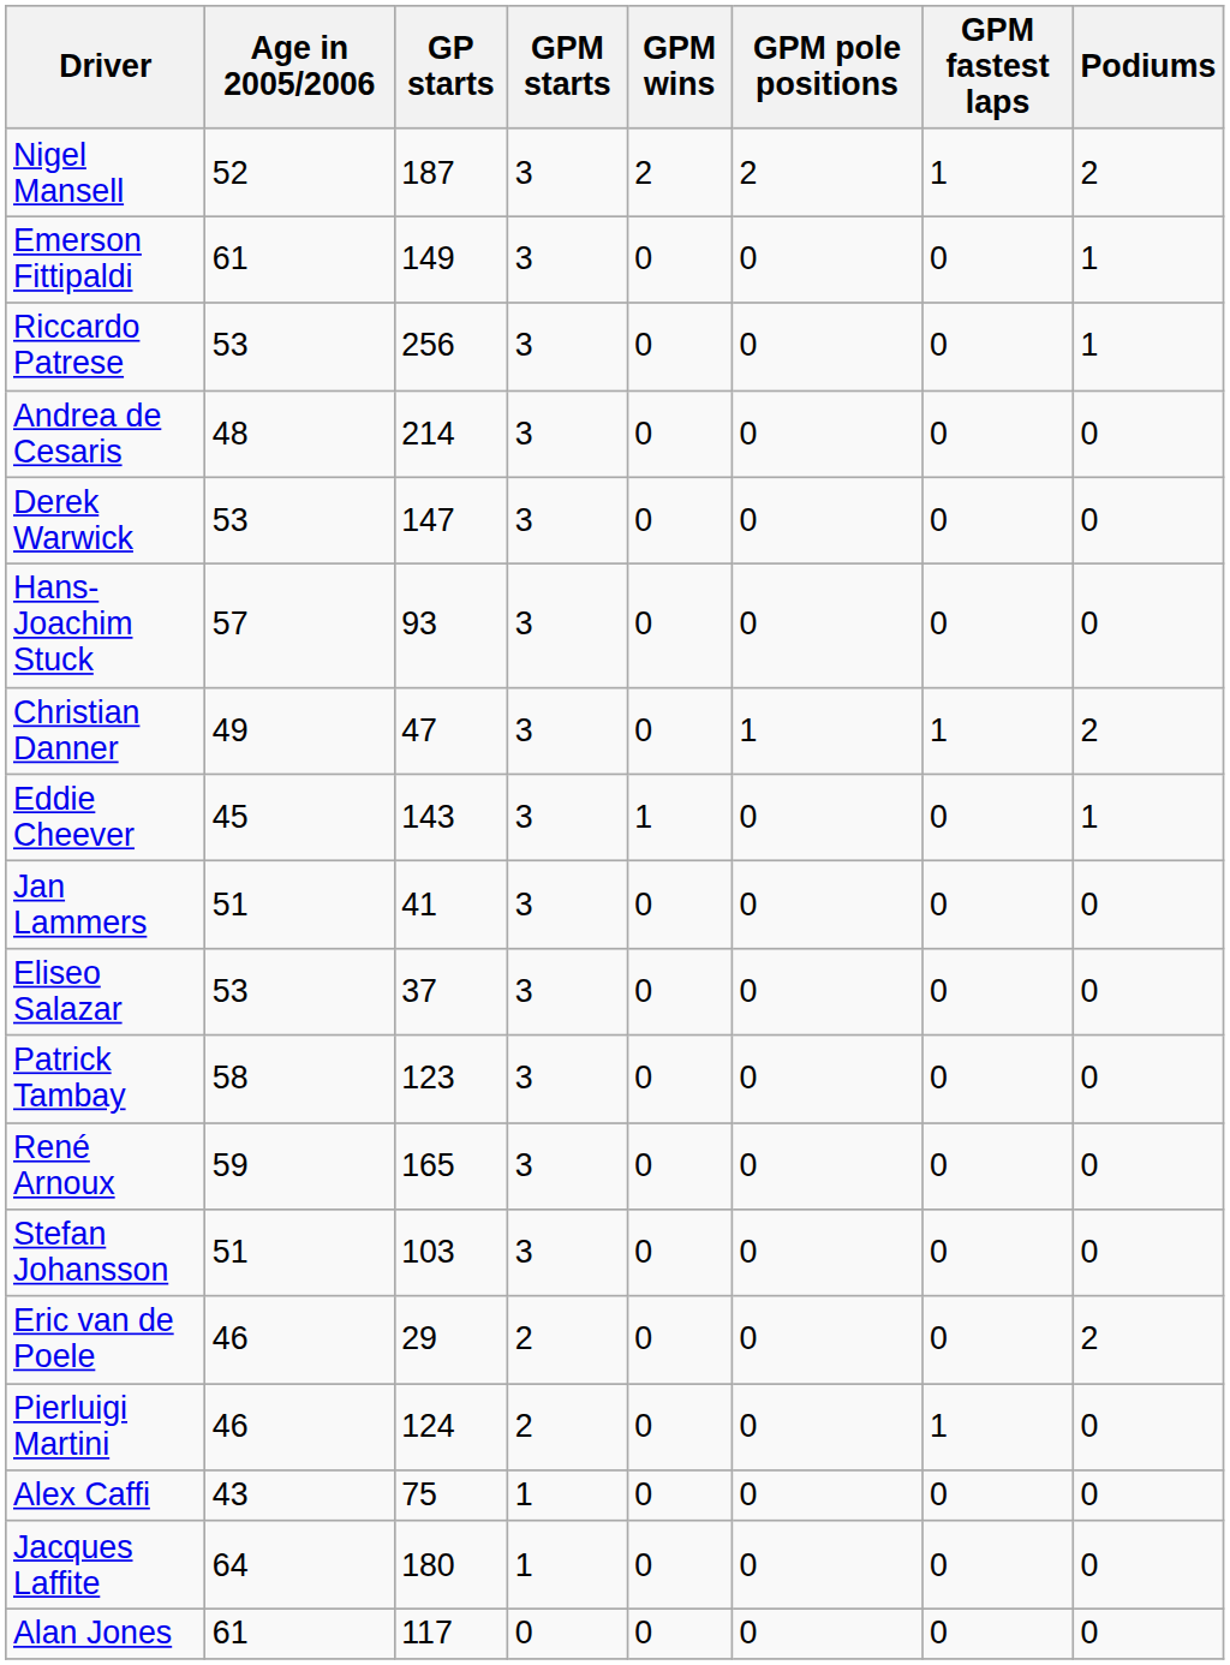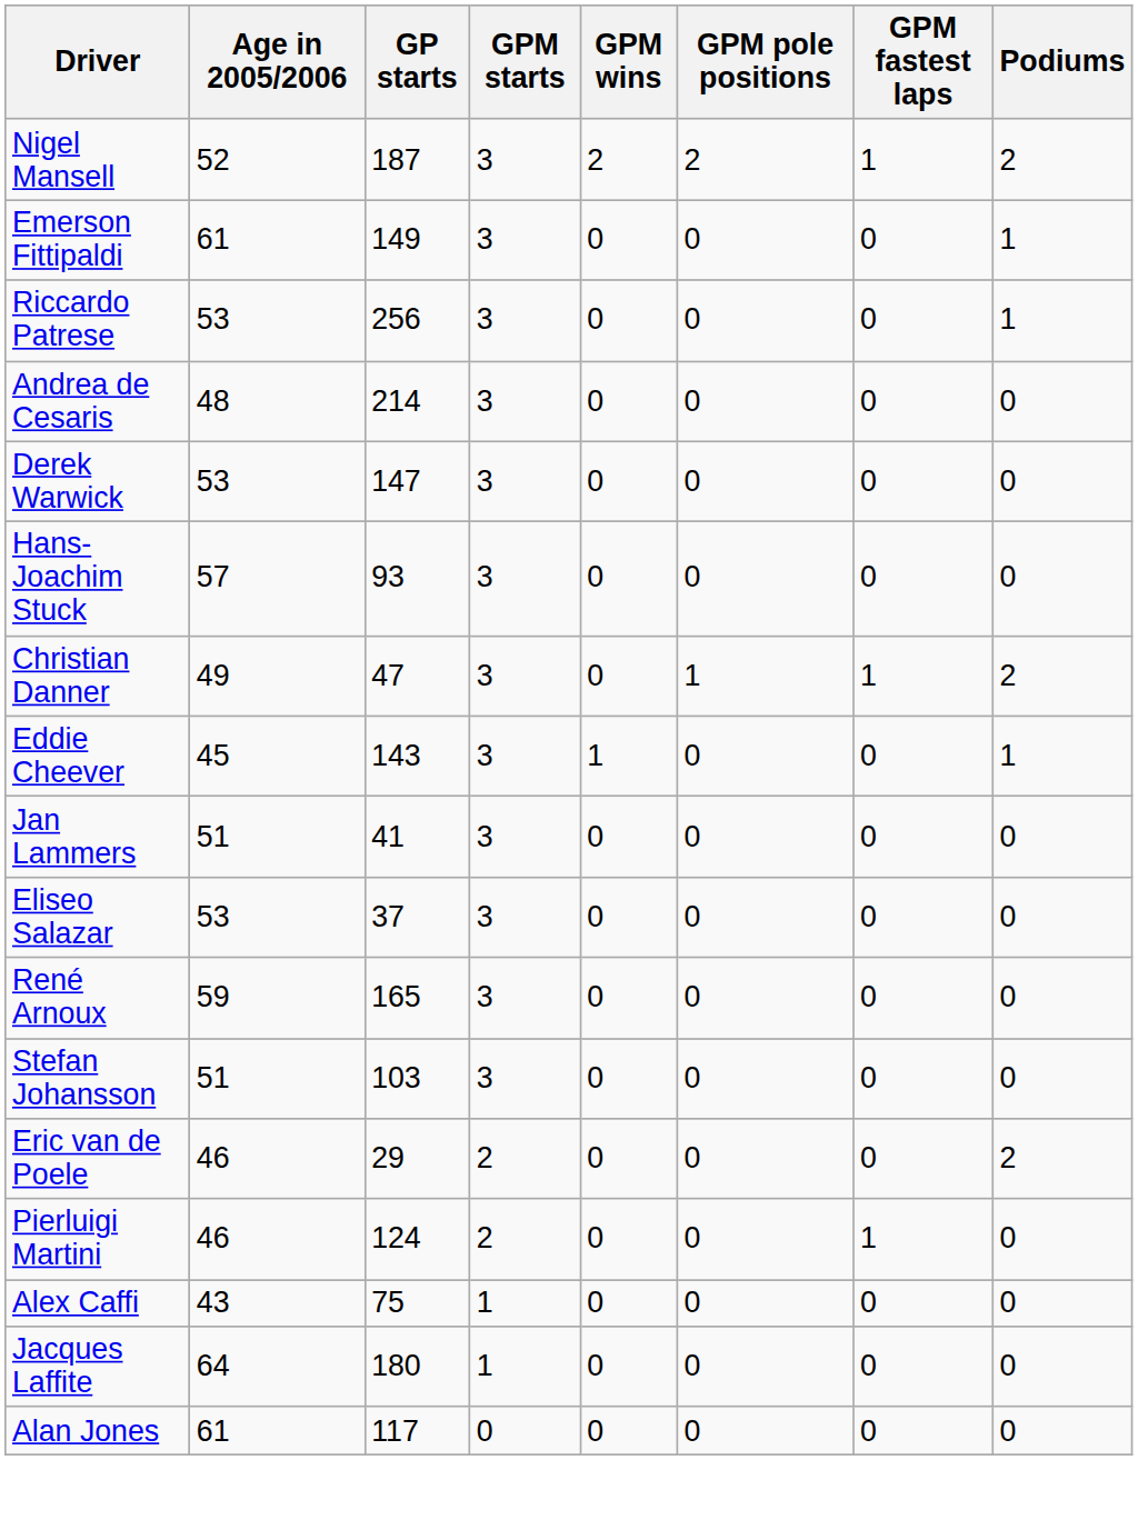 <table class="wikitable sortable">
 <tr style="background:#efefef;">
 <th>Driver</th>
 <th>Age in 2005/2006</th>
 <th>GP starts</th>
 <th>GPM starts</th>
 <th>GPM wins</th>
 <th>GPM pole positions</th>
 <th>GPM fastest laps</th>
 <th>Podiums</th>
 </tr>
 <tr>
 <td> <a href='#'>Nigel Mansell</a></td>
 <td>52</td>
 <td>187</td>
 <td>3</td>
 <td>2</td>
 <td>2</td>
 <td>1</td>
 <td>2</td>
 </tr>
 <tr>
 <td> <a href='#'>Emerson Fittipaldi</a></td>
 <td>61</td>
 <td>149</td>
 <td>3</td>
 <td>0</td>
 <td>0</td>
 <td>0</td>
 <td>1</td>
 </tr>
 <tr>
 <td> <a href='#'>Riccardo Patrese</a></td>
 <td>53</td>
 <td>256</td>
 <td>3</td>
 <td>0</td>
 <td>0</td>
 <td>0</td>
 <td>1</td>
 </tr>
 <tr>
 <td> <a href='#'>Andrea de Cesaris</a></td>
 <td>48</td>
 <td>214</td>
 <td>3</td>
 <td>0</td>
 <td>0</td>
 <td>0</td>
 <td>0</td>
 </tr>
 <tr>
 <td> <a href='#'>Derek Warwick</a></td>
 <td>53</td>
 <td>147</td>
 <td>3</td>
 <td>0</td>
 <td>0</td>
 <td>0</td>
 <td>0</td>
 </tr>
 <tr>
 <td> <a href='#'>Hans-Joachim Stuck</a></td>
 <td>57</td>
 <td>93</td>
 <td>3</td>
 <td>0</td>
 <td>0</td>
 <td>0</td>
 <td>0</td>
 </tr>
 <tr>
 <td> <a href='#'>Christian Danner</a></td>
 <td>49</td>
 <td>47</td>
 <td>3</td>
 <td>0</td>
 <td>1</td>
 <td>1</td>
 <td>2</td>
 </tr>
 <tr>
 <td> <a href='#'>Eddie Cheever</a></td>
 <td>45</td>
 <td>143</td>
 <td>3</td>
 <td>1</td>
 <td>0</td>
 <td>0</td>
 <td>1</td>
 </tr>
 <tr>
 <td> <a href='#'>Jan Lammers</a></td>
 <td>51</td>
 <td>41</td>
 <td>3</td>
 <td>0</td>
 <td>0</td>
 <td>0</td>
 <td>0</td>
 </tr>
 <tr>
 <td> <a href='#'>Eliseo Salazar</a></td>
 <td>53</td>
 <td>37</td>
 <td>3</td>
 <td>0</td>
 <td>0</td>
 <td>0</td>
 <td>0</td>
 </tr>
 <tr>
-<td> <a href='#'>Patrick Tambay</a></td>
-<td>58</td>
-<td>123</td>
-<td>3</td>
-<td>0</td>
-<td>0</td>
-<td>0</td>
-<td>0</td>
-</tr>
-<tr>
 <td> <a href='#'>René Arnoux</a></td>
 <td>59</td>
 <td>165</td>
 <td>3</td>
 <td>0</td>
 <td>0</td>
 <td>0</td>
 <td>0</td>
 </tr>
 <tr>
 <td> <a href='#'>Stefan Johansson</a></td>
 <td>51</td>
 <td>103</td>
 <td>3</td>
 <td>0</td>
 <td>0</td>
 <td>0</td>
 <td>0</td>
 </tr>
 <tr>
 <td> <a href='#'>Eric van de Poele</a></td>
 <td>46</td>
 <td>29</td>
 <td>2</td>
 <td>0</td>
 <td>0</td>
 <td>0</td>
 <td>2</td>
 </tr>
 <tr>
 <td> <a href='#'>Pierluigi Martini</a></td>
 <td>46</td>
 <td>124</td>
 <td>2</td>
 <td>0</td>
 <td>0</td>
 <td>1</td>
 <td>0</td>
 </tr>
 <tr>
 <td> <a href='#'>Alex Caffi</a></td>
 <td>43</td>
 <td>75</td>
 <td>1</td>
 <td>0</td>
 <td>0</td>
 <td>0</td>
 <td>0</td>
 </tr>
 <tr>
 <td> <a href='#'>Jacques Laffite</a></td>
 <td>64</td>
 <td>180</td>
 <td>1</td>
 <td>0</td>
 <td>0</td>
 <td>0</td>
 <td>0</td>
 </tr>
 <tr>
 <td> <a href='#'>Alan Jones</a></td>
 <td>61</td>
 <td>117</td>
 <td>0</td>
 <td>0</td>
 <td>0</td>
 <td>0</td>
 <td>0</td>
 </tr>
 </table>
